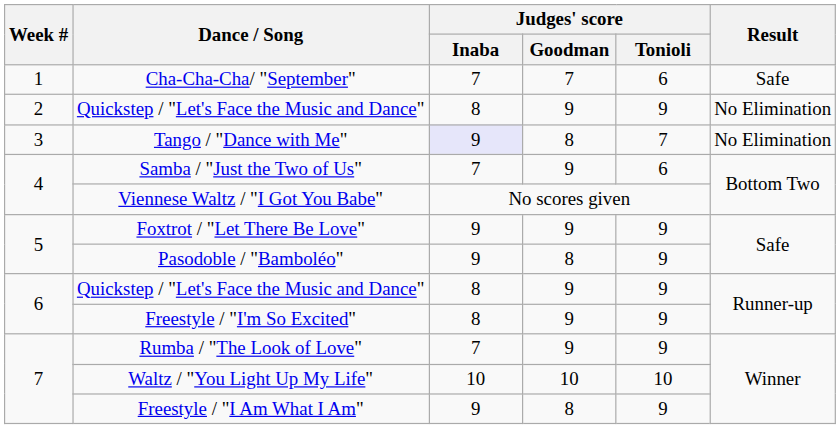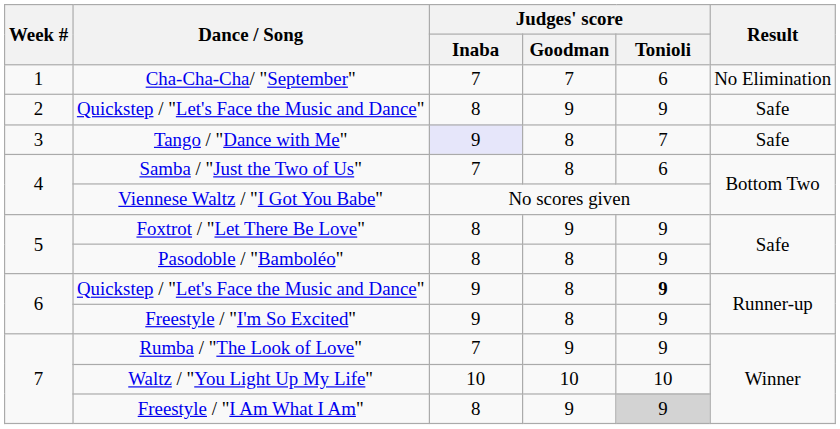 <table class="wikitable" style="text-align: center;">
 <tr>
 <th rowspan="2">Week #</th>
 <th rowspan="2">Dance / Song</th>
 <th colspan="3">Judges' score</th>
 <th rowspan="2">Result</th>
 </tr>
 <tr>
 <th style="min-width: 4.5em;">Inaba</th>
 <th style="min-width: 4.5em;">Goodman</th>
 <th style="min-width: 4.5em;">Tonioli</th>
 </tr>
 <tr>
 <td>1</td>
 <td><a href='#'>Cha-Cha-Cha</a>/ "<a href='#'>September</a>"</td>
 <td>7</td>
 <td>7</td>
 <td>6</td>
-<td>Safe</td>
+<td>No Elimination</td>
 </tr>
 <tr>
 <td>2</td>
 <td><a href='#'>Quickstep</a> / "<a href='#'>Let's Face the Music and Dance</a>"</td>
 <td>8</td>
 <td>9</td>
 <td>9</td>
-<td>No Elimination</td>
+<td>Safe</td>
 </tr>
 <tr>
 <td>3</td>
 <td><a href='#'>Tango</a> / "<a href='#'>Dance with Me</a>"</td>
 <td style="background: lavender;">9</td>
 <td>8</td>
 <td>7</td>
-<td>No Elimination</td>
+<td>Safe</td>
 </tr>
 <tr>
 <td rowspan="2">4</td>
 <td><a href='#'>Samba</a> / "<a href='#'>Just the Two of Us</a>"</td>
 <td>7</td>
-<td>9</td>
+<td>8</td>
 <td>6</td>
 <td rowspan="2">Bottom Two</td>
 </tr>
 <tr>
 <td><a href='#'>Viennese Waltz</a> / "<a href='#'>I Got You Babe</a>"</td>
 <td colspan="3">No scores given</td>
 </tr>
 <tr>
 <td rowspan="2">5<br></td>
 <td><a href='#'>Foxtrot</a> / "<a href='#'>Let There Be Love</a>"</td>
-<td>9</td>
+<td>8</td>
 <td>9</td>
 <td>9</td>
 <td rowspan="2">Safe</td>
 </tr>
 <tr>
 <td><a href='#'>Pasodoble</a> / "<a href='#'>Bamboléo</a>"</td>
-<td>9</td>
+<td>8</td>
 <td>8</td>
 <td>9</td>
 </tr>
 <tr>
 <td rowspan="2">6<br></td>
 <td><a href='#'>Quickstep</a> / "<a href='#'>Let's Face the Music and Dance</a>"</td>
+<td>9</td>
 <td>8</td>
-<td>9</td>
-<td>9</td>
+<td><strong>9</strong></td>
 <td rowspan="2">Runner-up</td>
 </tr>
 <tr>
 <td><a href='#'>Freestyle</a> / "<a href='#'>I'm So Excited</a>"</td>
+<td>9</td>
 <td>8</td>
-<td>9</td>
 <td>9</td>
 </tr>
 <tr>
 <td rowspan="3">7<br></td>
 <td><a href='#'>Rumba</a> / "<a href='#'>The Look of Love</a>"</td>
 <td>7</td>
 <td>9</td>
 <td>9</td>
 <td rowspan="3">Winner</td>
 </tr>
 <tr>
 <td><a href='#'>Waltz</a> / "<a href='#'>You Light Up My Life</a>"</td>
 <td>10</td>
 <td>10</td>
 <td>10</td>
 </tr>
 <tr>
 <td><a href='#'>Freestyle</a> / "<a href='#'>I Am What I Am</a>"</td>
-<td>9</td>
 <td>8</td>
 <td>9</td>
+<td style="background: lightgrey;">9</td>
 </tr>
 </table>
